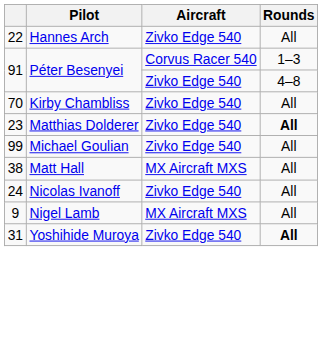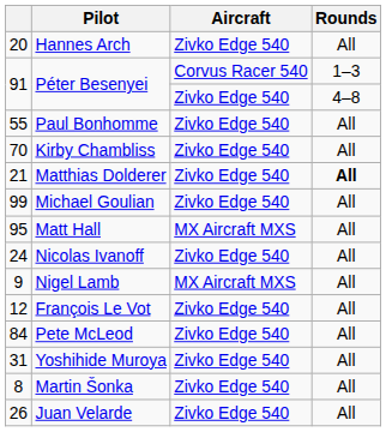 <table class="wikitable" style="font-size: 95%;">
 <tr>
 <th></th>
 <th>Pilot</th>
 <th>Aircraft</th>
 <th>Rounds</th>
 </tr>
 <tr>
-<td align=center>22</td>
+<td align=center>20</td>
 <td> <a href='#'>Hannes Arch</a></td>
 <td><a href='#'>Zivko Edge 540</a></td>
 <td align=center>All</td>
 </tr>
 <tr>
 <td align=center rowspan=2>91</td>
 <td rowspan=2> <a href='#'>Péter Besenyei</a></td>
 <td><a href='#'>Corvus Racer 540</a></td>
 <td align=center>1–3</td>
 </tr>
 <tr>
 <td><a href='#'>Zivko Edge 540</a></td>
 <td align=center>4–8</td>
 </tr>
 <tr>
+<td align=center>55</td>
+<td> <a href='#'>Paul Bonhomme</a></td>
+<td><a href='#'>Zivko Edge 540</a></td>
+<td align=center>All</td>
+</tr>
+<tr>
 <td align=center>70</td>
 <td> <a href='#'>Kirby Chambliss</a></td>
 <td><a href='#'>Zivko Edge 540</a></td>
 <td align=center>All</td>
 </tr>
 <tr>
-<td align=center>23</td>
+<td align=center>21</td>
 <td> <a href='#'>Matthias Dolderer</a></td>
 <td><a href='#'>Zivko Edge 540</a></td>
 <td align=center><strong>All</strong></td>
 </tr>
 <tr>
 <td align=center>99</td>
 <td> <a href='#'>Michael Goulian</a></td>
 <td><a href='#'>Zivko Edge 540</a></td>
 <td align=center>All</td>
 </tr>
 <tr>
-<td align=center>38</td>
+<td align=center>95</td>
 <td> <a href='#'>Matt Hall</a></td>
 <td><a href='#'>MX Aircraft MXS</a></td>
 <td align=center>All</td>
 </tr>
 <tr>
 <td align=center>24</td>
 <td> <a href='#'>Nicolas Ivanoff</a></td>
 <td><a href='#'>Zivko Edge 540</a></td>
 <td align=center>All</td>
 </tr>
 <tr>
 <td align=center>9</td>
 <td> <a href='#'>Nigel Lamb</a></td>
 <td><a href='#'>MX Aircraft MXS</a></td>
 <td align=center>All</td>
 </tr>
 <tr>
+<td align=center>12</td>
+<td> <a href='#'>François Le Vot</a></td>
+<td><a href='#'>Zivko Edge 540</a></td>
+<td align=center>All</td>
+</tr>
+<tr>
+<td align=center>84</td>
+<td> <a href='#'>Pete McLeod</a></td>
+<td><a href='#'>Zivko Edge 540</a></td>
+<td align=center>All</td>
+</tr>
+<tr>
 <td align=center>31</td>
 <td> <a href='#'>Yoshihide Muroya</a></td>
 <td><a href='#'>Zivko Edge 540</a></td>
-<td align=center><strong>All</strong></td>
+<td align=center>All</td>
+</tr>
+<tr>
+<td align=center>8</td>
+<td> <a href='#'>Martin Šonka</a></td>
+<td><a href='#'>Zivko Edge 540</a></td>
+<td align=center>All</td>
+</tr>
+<tr>
+<td align=center>26</td>
+<td> <a href='#'>Juan Velarde</a></td>
+<td><a href='#'>Zivko Edge 540</a></td>
+<td align=center>All</td>
 </tr>
 </table>
